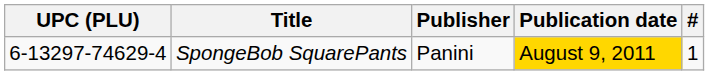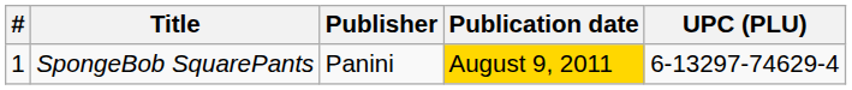 <table class="wikitable">
 <tr>
-<th>UPC (PLU)</th>
+<th>#</th>
 <th>Title</th>
 <th>Publisher</th>
 <th>Publication date</th>
-<th>#</th>
+<th>UPC (PLU)</th>
 </tr>
 <tr>
-<td>6-13297-74629-4</td>
+<td>1</td>
 <td><em>SpongeBob SquarePants</em></td>
 <td>Panini</td>
 <td style="background: gold;">August 9, 2011</td>
-<td>1</td>
+<td>6-13297-74629-4</td>
 </tr>
 </table>
